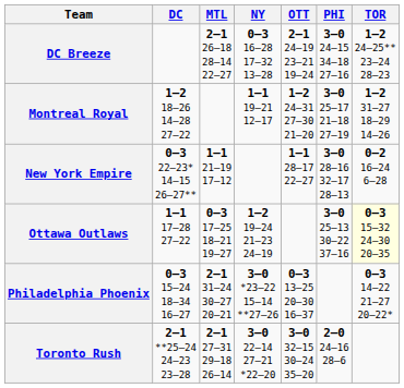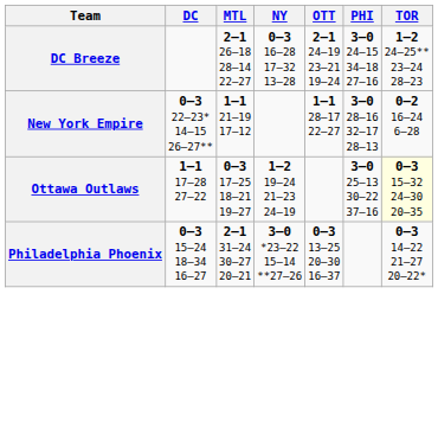 <table class="wikitable sortable">
 <tr>
 <th>Team</th>
 <th><a href='#'>DC</a></th>
 <th><a href='#'>MTL</a></th>
 <th><a href='#'>NY</a></th>
 <th><a href='#'>OTT</a></th>
 <th><a href='#'>PHI</a></th>
 <th><a href='#'>TOR</a><br></th>
 </tr>
 <tr style="text-align:center; vertical-align:top;">
 <th style="vertical-align:middle;"><a href='#'>DC Breeze</a></th>
 <td> </td>
 <td><strong>2–1</strong><small><br>26–18<br>28–14<br>22–27</small></td>
 <td><strong>0–3</strong><small><br>16–28<br>17–32<br>13–28</small></td>
 <td><strong>2–1</strong><small><br>24–19<br>23–21<br>19–24</small></td>
 <td><strong>3–0</strong><small><br>24–15<br>34–18<br>27–16</small></td>
 <td><strong>1–2</strong><small><br>24–25**<br>23–24<br>28–23</small><br></td>
-</tr>
-<tr style="text-align:center; vertical-align:top;">
-<th style="vertical-align:middle;"><a href='#'>Montreal Royal</a></th>
-<td><strong>1–2</strong><small><br>18–26<br>14–28<br>27–22</small></td>
-<td> </td>
-<td><strong>1–1</strong><small><br>19–21<br>12–17</small></td>
-<td><strong>1–2</strong><small><br>24–31<br>27–30<br>21–20</small></td>
-<td><strong>3–0</strong><small><br>25–17<br>21–18<br>27–19</small></td>
-<td><strong>1–2</strong><small><br>31–27<br>18–29<br>14–26</small><br></td>
 </tr>
 <tr style="text-align:center; vertical-align:top;">
 <th style="vertical-align:middle;"><a href='#'>New York Empire</a></th>
 <td><strong>0–3</strong><small><br>22–23*<br>14–15<br>26–27**</small></td>
 <td><strong>1–1</strong><small><br>21–19<br>17–12</small></td>
 <td> </td>
 <td><strong>1–1</strong><small><br>28–17<br>22–27</small></td>
 <td><strong>3–0</strong><small><br>28–16<br>32–17<br>28–13</small></td>
 <td><strong>0–2</strong><small><br>16–24<br>6–28</small><br></td>
 </tr>
 <tr style="text-align:center; vertical-align:top;">
 <th style="vertical-align:middle;"><a href='#'>Ottawa Outlaws</a></th>
 <td><strong>1–1</strong><small><br>17–28<br>27–22</small></td>
 <td><strong>0–3</strong><small><br>17–25<br>18–21<br>19–27</small></td>
 <td><strong>1–2</strong><small><br>19–24<br>21–23<br>24–19</small></td>
 <td> </td>
 <td><strong>3–0</strong><small><br>25–13<br>30–22<br>37–16</small></td>
 <td style="background: lightyellow;"><strong>0–3</strong><small><br>15–32<br>24–30<br>20–35</small><br></td>
 </tr>
 <tr style="text-align:center; vertical-align:top;">
 <th style="vertical-align:middle;"><a href='#'>Philadelphia Phoenix</a></th>
 <td><strong>0–3</strong><small><br>15–24<br>18–34<br>16–27</small></td>
 <td><strong>2–1</strong><small><br>31–24<br>30–27<br>20–21</small></td>
 <td><strong>3–0</strong><small><br>*23–22<br>15–14<br>**27–26</small></td>
 <td><strong>0–3</strong><small><br>13–25<br>20–30<br>16–37</small></td>
 <td> </td>
 <td><strong>0–3</strong><small><br>14–22<br>21–27<br>20–22*</small><br></td>
 </tr>
-<tr style="text-align:center; vertical-align:top;">
-<th style="vertical-align:middle;"><a href='#'>Toronto Rush</a></th>
-<td><strong>2–1</strong><small><br>**25–24<br>24–23<br>23–28</small></td>
-<td><strong>2–1</strong><small><br>27–31<br>29–18<br>26–14</small></td>
-<td><strong>3–0</strong><small><br>22–14<br>27–21<br>*22–20</small></td>
-<td><strong>3–0</strong><small><br>32–15<br>30–24<br>35–20</small></td>
-<td><strong>2–0</strong><small><br>24–16<br>28–6</small></td>
-<td> </td>
-</tr>
 </table>
